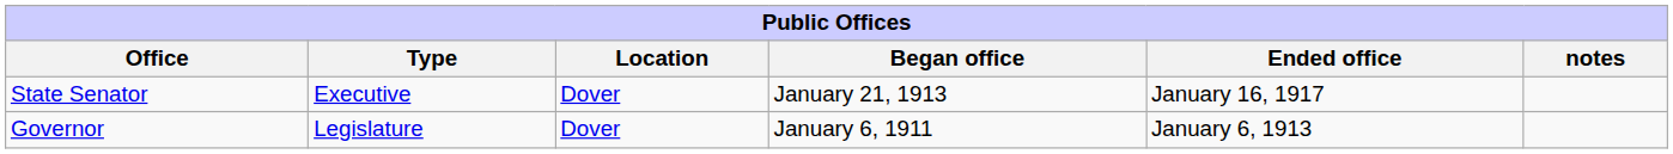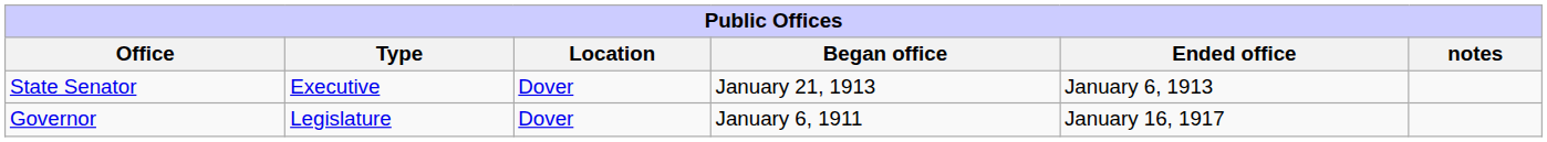 <table class=wikitable style="width: 94%" style="text-align: center;" align="center">
 <tr bgcolor=#cccccc>
 <th colspan=7 style="background: #ccccff;">Public Offices</th>
 </tr>
 <tr>
 <th><strong>Office</strong></th>
 <th><strong>Type</strong></th>
 <th><strong>Location</strong></th>
 <th><strong>Began office</strong></th>
 <th><strong>Ended office</strong></th>
 <th><strong>notes</strong></th>
 </tr>
 <tr>
 <td><a href='#'>State Senator</a></td>
 <td><a href='#'>Executive</a></td>
 <td><a href='#'>Dover</a></td>
 <td>January 21, 1913</td>
-<td>January 16, 1917</td>
+<td>January 6, 1913</td>
 <td></td>
 </tr>
 <tr>
 <td><a href='#'>Governor</a></td>
 <td><a href='#'>Legislature</a></td>
 <td><a href='#'>Dover</a></td>
 <td>January 6, 1911</td>
-<td>January 6, 1913</td>
+<td>January 16, 1917</td>
 <td></td>
 </tr>
 </table>
